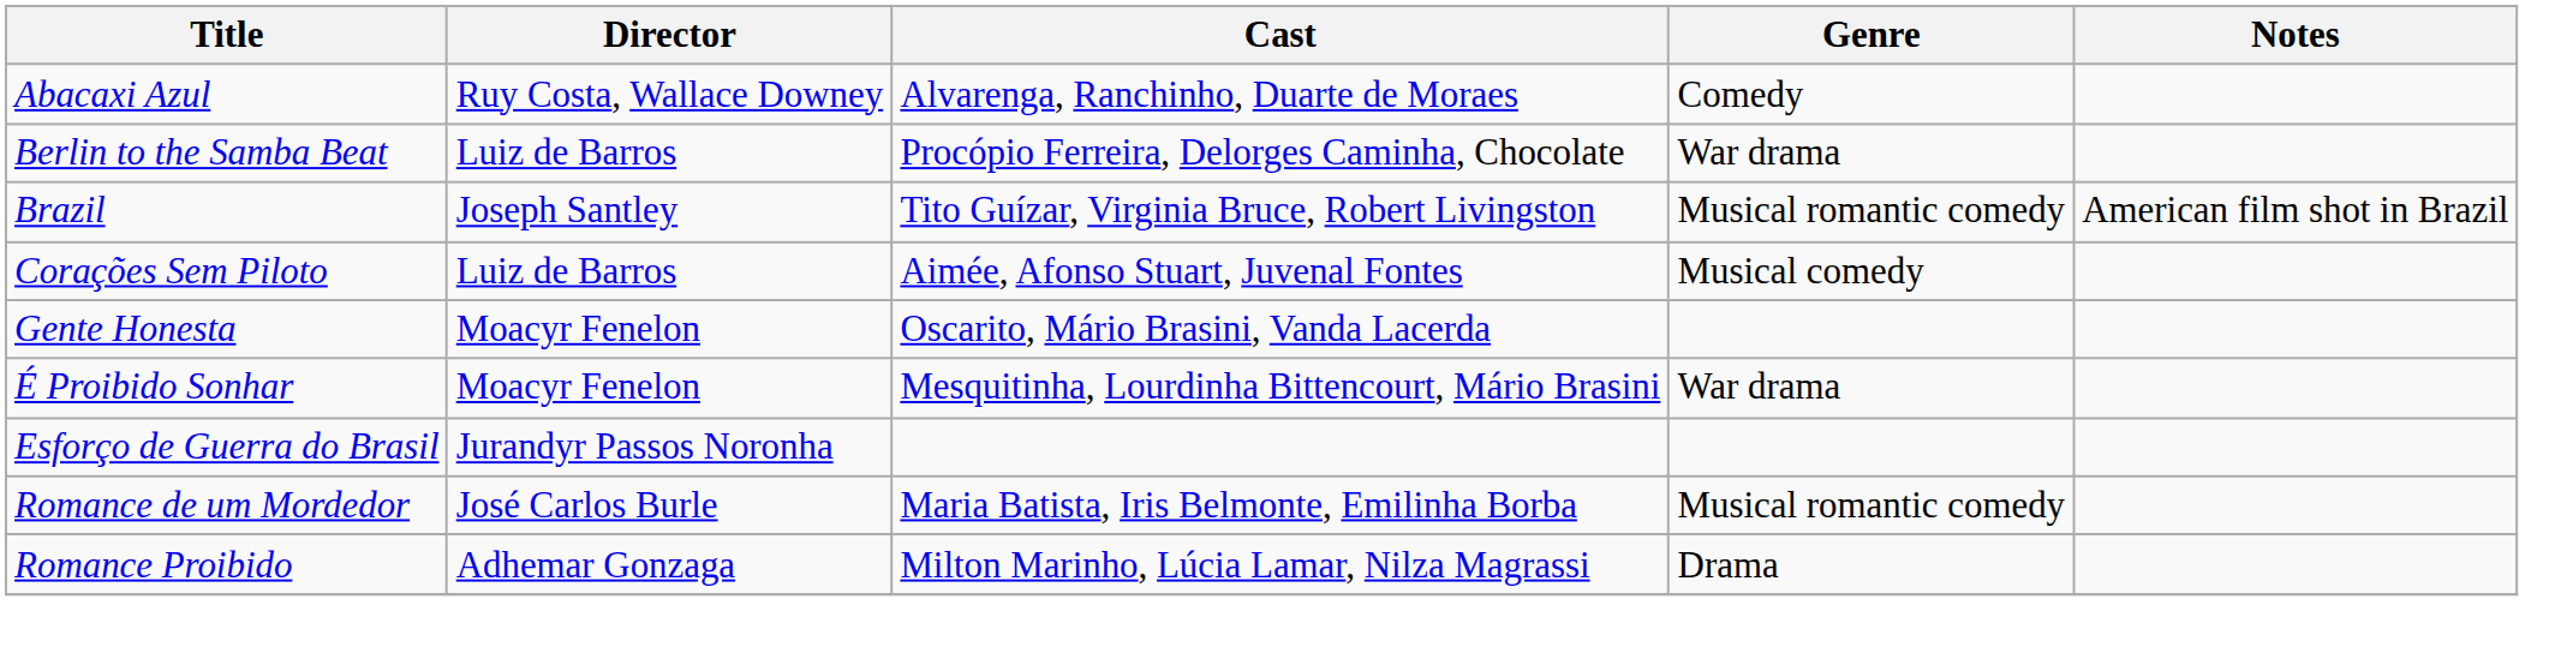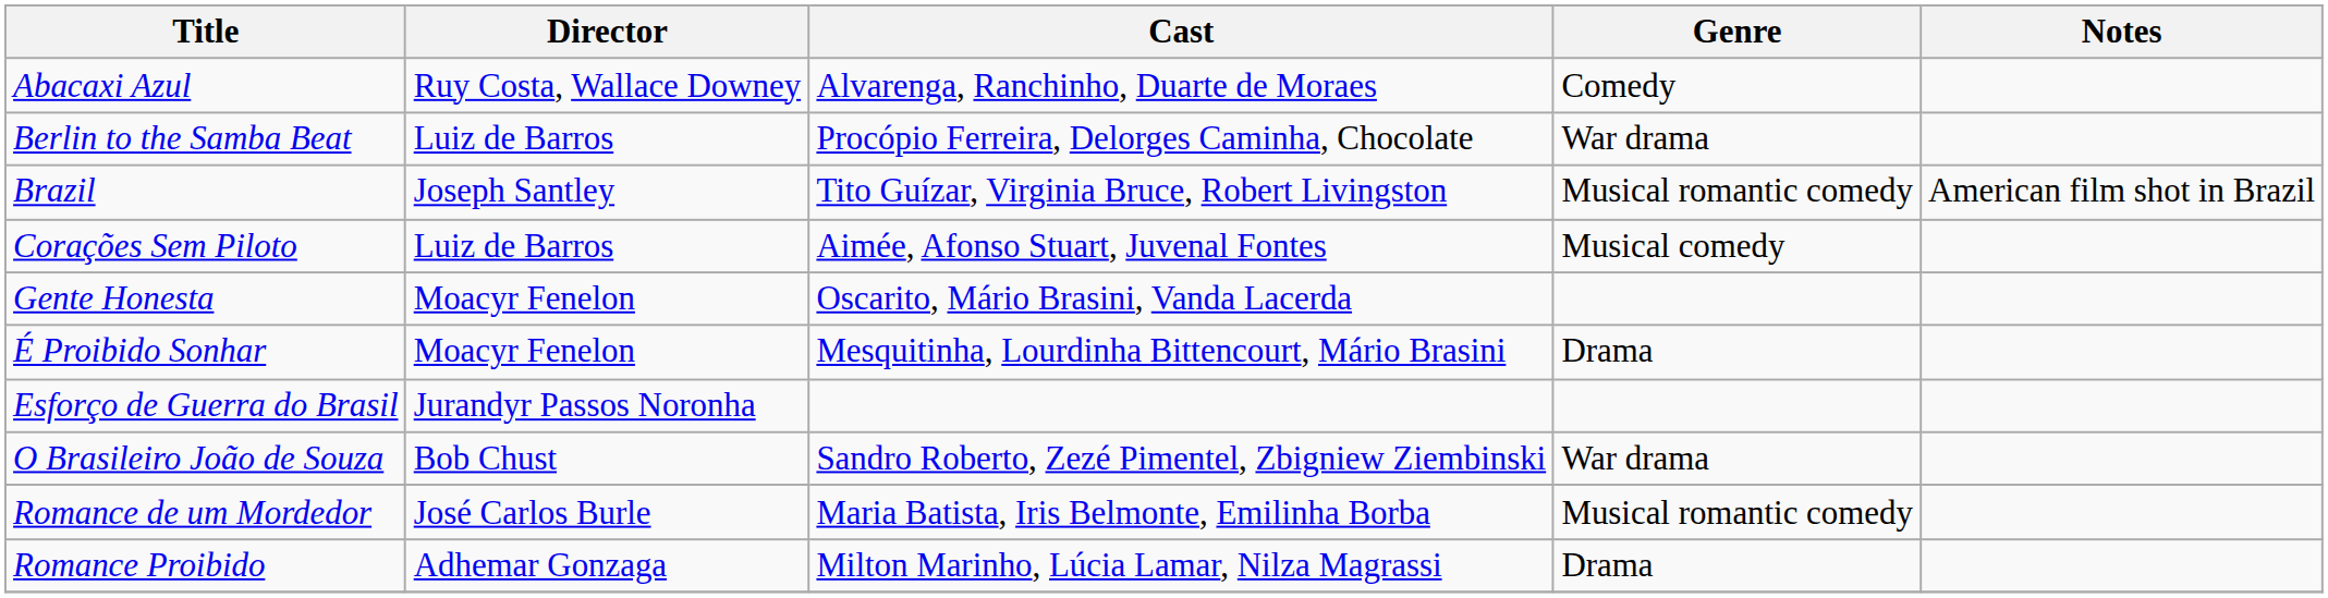 <table class="wikitable">
 <tr>
 <th>Title</th>
 <th>Director</th>
 <th>Cast</th>
 <th>Genre</th>
 <th>Notes</th>
 </tr>
 <tr>
 <td><em><a href='#'>Abacaxi Azul</a></em></td>
 <td><a href='#'>Ruy Costa</a>, <a href='#'>Wallace Downey</a></td>
 <td><a href='#'>Alvarenga</a>, <a href='#'>Ranchinho</a>, <a href='#'>Duarte de Moraes</a></td>
 <td>Comedy</td>
 <td></td>
 </tr>
 <tr>
 <td><em><a href='#'>Berlin to the Samba Beat</a></em></td>
 <td><a href='#'>Luiz de Barros</a></td>
 <td><a href='#'>Procópio Ferreira</a>, <a href='#'>Delorges Caminha</a>, Chocolate</td>
 <td>War drama</td>
 <td></td>
 </tr>
 <tr>
 <td><em><a href='#'>Brazil</a></em></td>
 <td><a href='#'>Joseph Santley</a></td>
 <td><a href='#'>Tito Guízar</a>, <a href='#'>Virginia Bruce</a>, <a href='#'>Robert Livingston</a></td>
 <td>Musical romantic comedy</td>
 <td>American film shot in Brazil</td>
 </tr>
 <tr>
 <td><em><a href='#'>Corações Sem Piloto</a></em></td>
 <td><a href='#'>Luiz de Barros </a></td>
 <td><a href='#'>Aimée</a>, <a href='#'>Afonso Stuart</a>, <a href='#'>Juvenal Fontes</a></td>
 <td>Musical comedy</td>
 <td></td>
 </tr>
 <tr>
 <td><em><a href='#'>Gente Honesta</a></em></td>
 <td><a href='#'>Moacyr Fenelon</a></td>
 <td><a href='#'>Oscarito</a>, <a href='#'>Mário Brasini</a>, <a href='#'>Vanda Lacerda</a></td>
 <td></td>
 <td></td>
 </tr>
 <tr>
 <td><em><a href='#'>É Proibido Sonhar</a></em></td>
 <td><a href='#'>Moacyr Fenelon</a></td>
 <td><a href='#'>Mesquitinha</a>, <a href='#'>Lourdinha Bittencourt</a>, <a href='#'>Mário Brasini</a></td>
-<td>War drama</td>
+<td>Drama</td>
 <td></td>
 </tr>
 <tr>
 <td><em><a href='#'>Esforço de Guerra do Brasil</a></em></td>
 <td><a href='#'>Jurandyr Passos Noronha</a></td>
 <td></td>
 <td></td>
+<td></td>
+</tr>
+<tr>
+<td><em><a href='#'>O Brasileiro João de Souza </a></em></td>
+<td><a href='#'>Bob Chust</a></td>
+<td><a href='#'>Sandro Roberto</a>, <a href='#'>Zezé Pimentel</a>, <a href='#'>Zbigniew Ziembinski</a></td>
+<td>War drama</td>
 <td></td>
 </tr>
 <tr>
 <td><em><a href='#'>Romance de um Mordedor</a></em></td>
 <td><a href='#'>José Carlos Burle</a></td>
 <td><a href='#'>Maria Batista</a>, <a href='#'>Iris Belmonte</a>, <a href='#'>Emilinha Borba</a></td>
 <td>Musical romantic comedy</td>
 <td></td>
 </tr>
 <tr>
 <td><em><a href='#'>Romance Proibido </a></em></td>
 <td><a href='#'>Adhemar Gonzaga</a></td>
 <td><a href='#'>Milton Marinho</a>, <a href='#'>Lúcia Lamar</a>, <a href='#'>Nilza Magrassi</a></td>
 <td>Drama</td>
 <td></td>
 </tr>
 <tr>
 </tr>
 </table>
